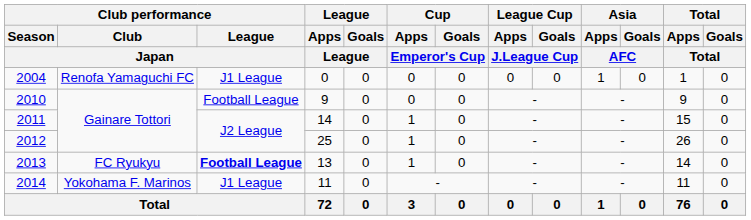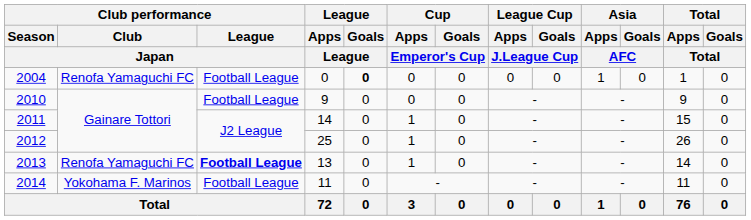 <table class="wikitable" style="text-align:center;">
 <tr>
 <th colspan=3>Club performance</th>
 <th colspan=2>League</th>
 <th colspan=2>Cup</th>
 <th colspan=2>League Cup</th>
 <th colspan=2>Asia</th>
 <th colspan=2>Total</th>
 </tr>
 <tr>
 <th>Season</th>
 <th>Club</th>
 <th>League</th>
 <th>Apps</th>
 <th>Goals</th>
 <th>Apps</th>
 <th>Goals</th>
 <th>Apps</th>
 <th>Goals</th>
 <th>Apps</th>
 <th>Goals</th>
 <th>Apps</th>
 <th>Goals</th>
 </tr>
 <tr>
 <th colspan=3>Japan</th>
 <th colspan=2>League</th>
 <th colspan=2><a href='#'>Emperor's Cup</a></th>
 <th colspan=2><a href='#'>J.League Cup</a></th>
 <th colspan=2><a href='#'>AFC</a></th>
 <th colspan=2>Total</th>
 </tr>
 <tr>
 <td><a href='#'>2004</a></td>
 <td><a href='#'>Renofa Yamaguchi FC</a></td>
-<td><a href='#'>J1 League</a></td>
+<td><a href='#'>Football League</a></td>
 <td>0</td>
-<td>0</td>
+<td><strong>0</strong></td>
 <td>0</td>
 <td>0</td>
 <td>0</td>
 <td>0</td>
 <td>1</td>
 <td>0</td>
 <td>1</td>
 <td>0</td>
 </tr>
 <tr>
 <td><a href='#'>2010</a></td>
 <td rowspan="3"><a href='#'>Gainare Tottori</a></td>
 <td><a href='#'>Football League</a></td>
 <td>9</td>
 <td>0</td>
 <td>0</td>
 <td>0</td>
 <td colspan="2">-</td>
 <td colspan="2">-</td>
 <td>9</td>
 <td>0</td>
 </tr>
 <tr>
 <td><a href='#'>2011</a></td>
 <td rowspan="2"><a href='#'>J2 League</a></td>
 <td>14</td>
 <td>0</td>
 <td>1</td>
 <td>0</td>
 <td colspan="2">-</td>
 <td colspan="2">-</td>
 <td>15</td>
 <td>0</td>
 </tr>
 <tr>
 <td><a href='#'>2012</a></td>
 <td>25</td>
 <td>0</td>
 <td>1</td>
 <td>0</td>
 <td colspan="2">-</td>
 <td colspan="2">-</td>
 <td>26</td>
 <td>0</td>
 </tr>
 <tr>
 <td><a href='#'>2013</a></td>
-<td><a href='#'>FC Ryukyu</a></td>
+<td><a href='#'>Renofa Yamaguchi FC</a></td>
 <td><strong><a href='#'>Football League</a></strong></td>
 <td>13</td>
 <td>0</td>
 <td>1</td>
 <td>0</td>
 <td colspan="2">-</td>
 <td colspan="2">-</td>
 <td>14</td>
 <td>0</td>
 </tr>
 <tr>
 <td><a href='#'>2014</a></td>
 <td><a href='#'>Yokohama F. Marinos</a></td>
-<td><a href='#'>J1 League</a></td>
+<td><a href='#'>Football League</a></td>
 <td>11</td>
 <td>0</td>
 <td colspan="2">-</td>
 <td colspan="2">-</td>
 <td colspan="2">-</td>
 <td>11</td>
 <td>0</td>
 </tr>
 <tr>
 <th colspan=3>Total</th>
 <th>72</th>
 <th>0</th>
 <th>3</th>
 <th>0</th>
 <th>0</th>
 <th>0</th>
 <th>1</th>
 <th>0</th>
 <th>76</th>
 <th>0</th>
 </tr>
 </table>
